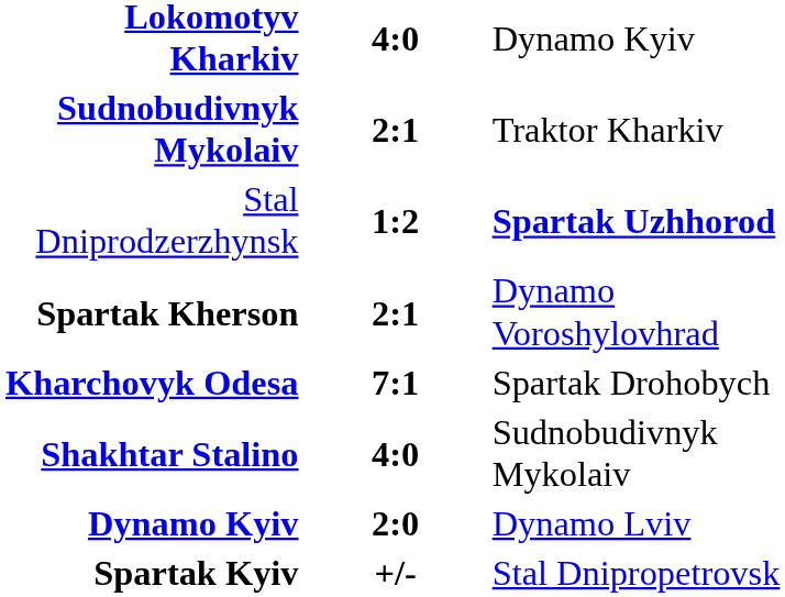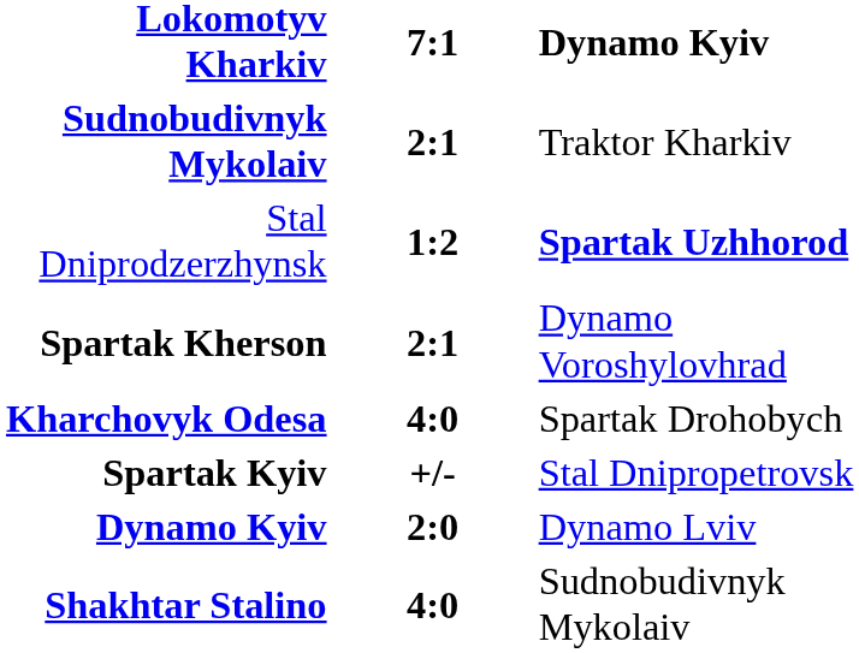 <table width=100% cellspacing=1>
 <tr>
 <th width=20%></th>
 <th width=12%></th>
 <th width=20%></th>
 <th></th>
 </tr>
 <tr style=font-size:90%>
 <td align=right><strong><a href='#'>Lokomotyv Kharkiv</a></strong></td>
-<td align=center><strong>4:0</strong></td>
-<td>Dynamo Kyiv</td>
+<td align=center><strong>7:1</strong></td>
+<td><strong>Dynamo Kyiv</strong></td>
 <td align=center></td>
 </tr>
 <tr style=font-size:90%>
 <td align=right><strong><a href='#'>Sudnobudivnyk Mykolaiv</a></strong></td>
 <td align=center><strong>2:1</strong></td>
 <td>Traktor Kharkiv</td>
 <td align=center></td>
 </tr>
 <tr style=font-size:90%>
 <td align=right><a href='#'>Stal Dniprodzerzhynsk</a></td>
 <td align=center><strong>1:2</strong></td>
 <td><strong><a href='#'>Spartak Uzhhorod</a></strong></td>
 <td align=center></td>
 </tr>
 <tr style=font-size:90%>
 <td align=right><strong>Spartak Kherson</strong></td>
 <td align=center><strong>2:1</strong></td>
 <td><a href='#'>Dynamo Voroshylovhrad</a></td>
 <td align=center></td>
 </tr>
 <tr style=font-size:90%>
 <td align=right><strong><a href='#'>Kharchovyk Odesa</a></strong></td>
-<td align=center><strong>7:1</strong></td>
+<td align=center><strong>4:0</strong></td>
 <td>Spartak Drohobych</td>
 <td align=center></td>
 </tr>
 <tr style=font-size:90%>
-<td align=right><strong><a href='#'>Shakhtar Stalino</a></strong></td>
-<td align=center><strong>4:0</strong></td>
-<td>Sudnobudivnyk Mykolaiv</td>
+<td align=right><strong>Spartak Kyiv</strong></td>
+<td align=center><strong>+/-</strong></td>
+<td><a href='#'>Stal Dnipropetrovsk</a></td>
 <td align=center></td>
 </tr>
 <tr style=font-size:90%>
 <td align=right><strong><a href='#'>Dynamo Kyiv</a></strong></td>
 <td align=center><strong>2:0</strong></td>
 <td><a href='#'>Dynamo Lviv</a></td>
 <td align=center></td>
 </tr>
 <tr style=font-size:90%>
-<td align=right><strong>Spartak Kyiv</strong></td>
-<td align=center><strong>+/-</strong></td>
-<td><a href='#'>Stal Dnipropetrovsk</a></td>
+<td align=right><strong><a href='#'>Shakhtar Stalino</a></strong></td>
+<td align=center><strong>4:0</strong></td>
+<td>Sudnobudivnyk Mykolaiv</td>
 <td align=center></td>
 </tr>
 </table>
